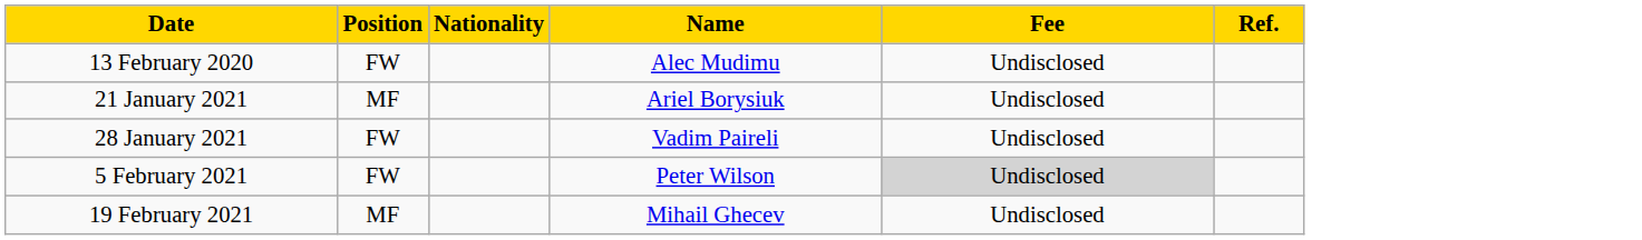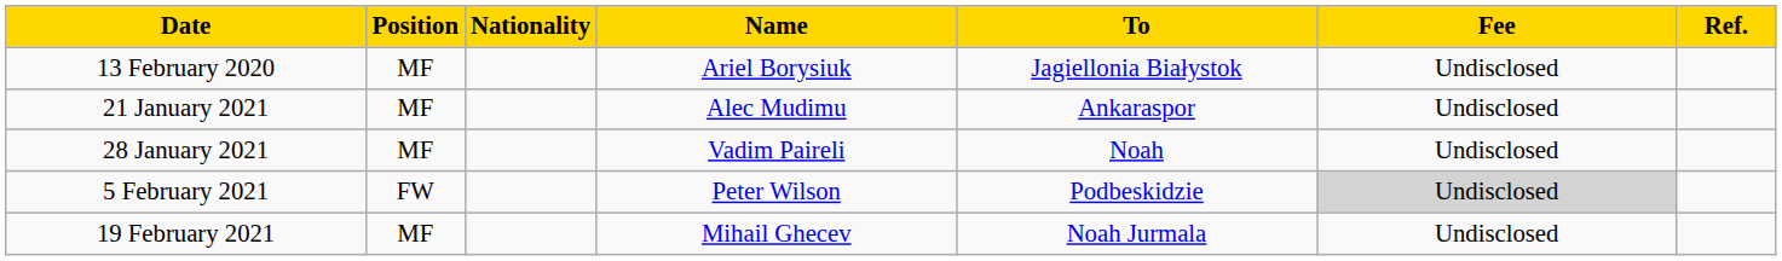 <table class="wikitable"  style="text-align:center; font-size:90%; ">
 <tr>
 <th style="background:gold; color:black; width:200px;">Date</th>
 <th style="background:gold; color:black; width:50px;">Position</th>
 <th style="background:gold; color:black; width:50px;">Nationality</th>
 <th style="background:gold; color:black; width:200px;">Name</th>
+<th style="background:gold; color:black; width:200px;">To</th>
 <th style="background:gold; color:black; width:200px;">Fee</th>
 <th style="background:gold; color:black; width:50px;">Ref.</th>
 </tr>
 <tr>
 <td>13 February 2020</td>
-<td>FW</td>
+<td>MF</td>
 <td></td>
-<td><a href='#'>Alec Mudimu</a></td>
+<td><a href='#'>Ariel Borysiuk</a></td>
+<td><a href='#'>Jagiellonia Białystok</a></td>
 <td>Undisclosed</td>
 <td></td>
 </tr>
 <tr>
 <td>21 January 2021</td>
 <td>MF</td>
 <td></td>
-<td><a href='#'>Ariel Borysiuk</a></td>
+<td><a href='#'>Alec Mudimu</a></td>
+<td><a href='#'>Ankaraspor</a></td>
 <td>Undisclosed</td>
 <td></td>
 </tr>
 <tr>
 <td>28 January 2021</td>
-<td>FW</td>
+<td>MF</td>
 <td></td>
 <td><a href='#'>Vadim Paireli</a></td>
+<td><a href='#'>Noah</a></td>
 <td>Undisclosed</td>
 <td></td>
 </tr>
 <tr>
 <td>5 February 2021</td>
 <td>FW</td>
 <td></td>
 <td><a href='#'>Peter Wilson</a></td>
+<td><a href='#'>Podbeskidzie</a></td>
 <td style="background: lightgrey;">Undisclosed</td>
 <td></td>
 </tr>
 <tr>
 <td>19 February 2021</td>
 <td>MF</td>
 <td></td>
 <td><a href='#'>Mihail Ghecev</a></td>
+<td><a href='#'>Noah Jurmala</a></td>
 <td>Undisclosed</td>
 <td></td>
 </tr>
 </table>
